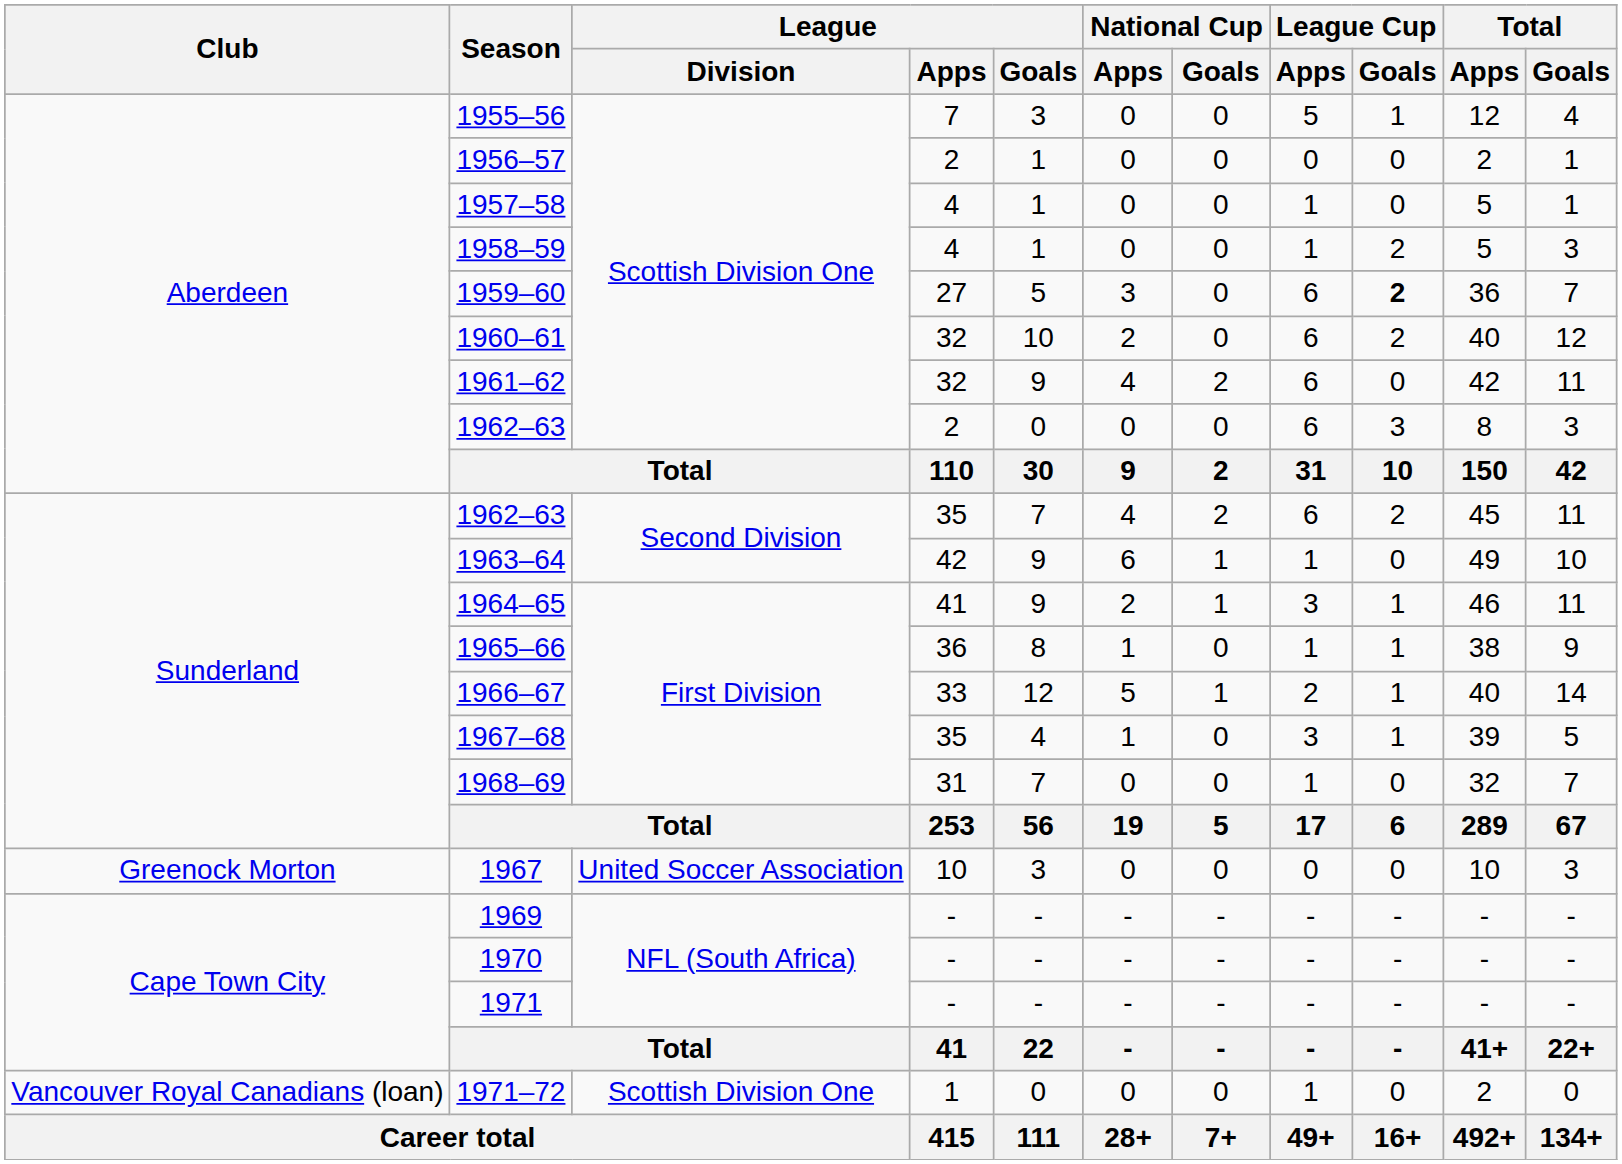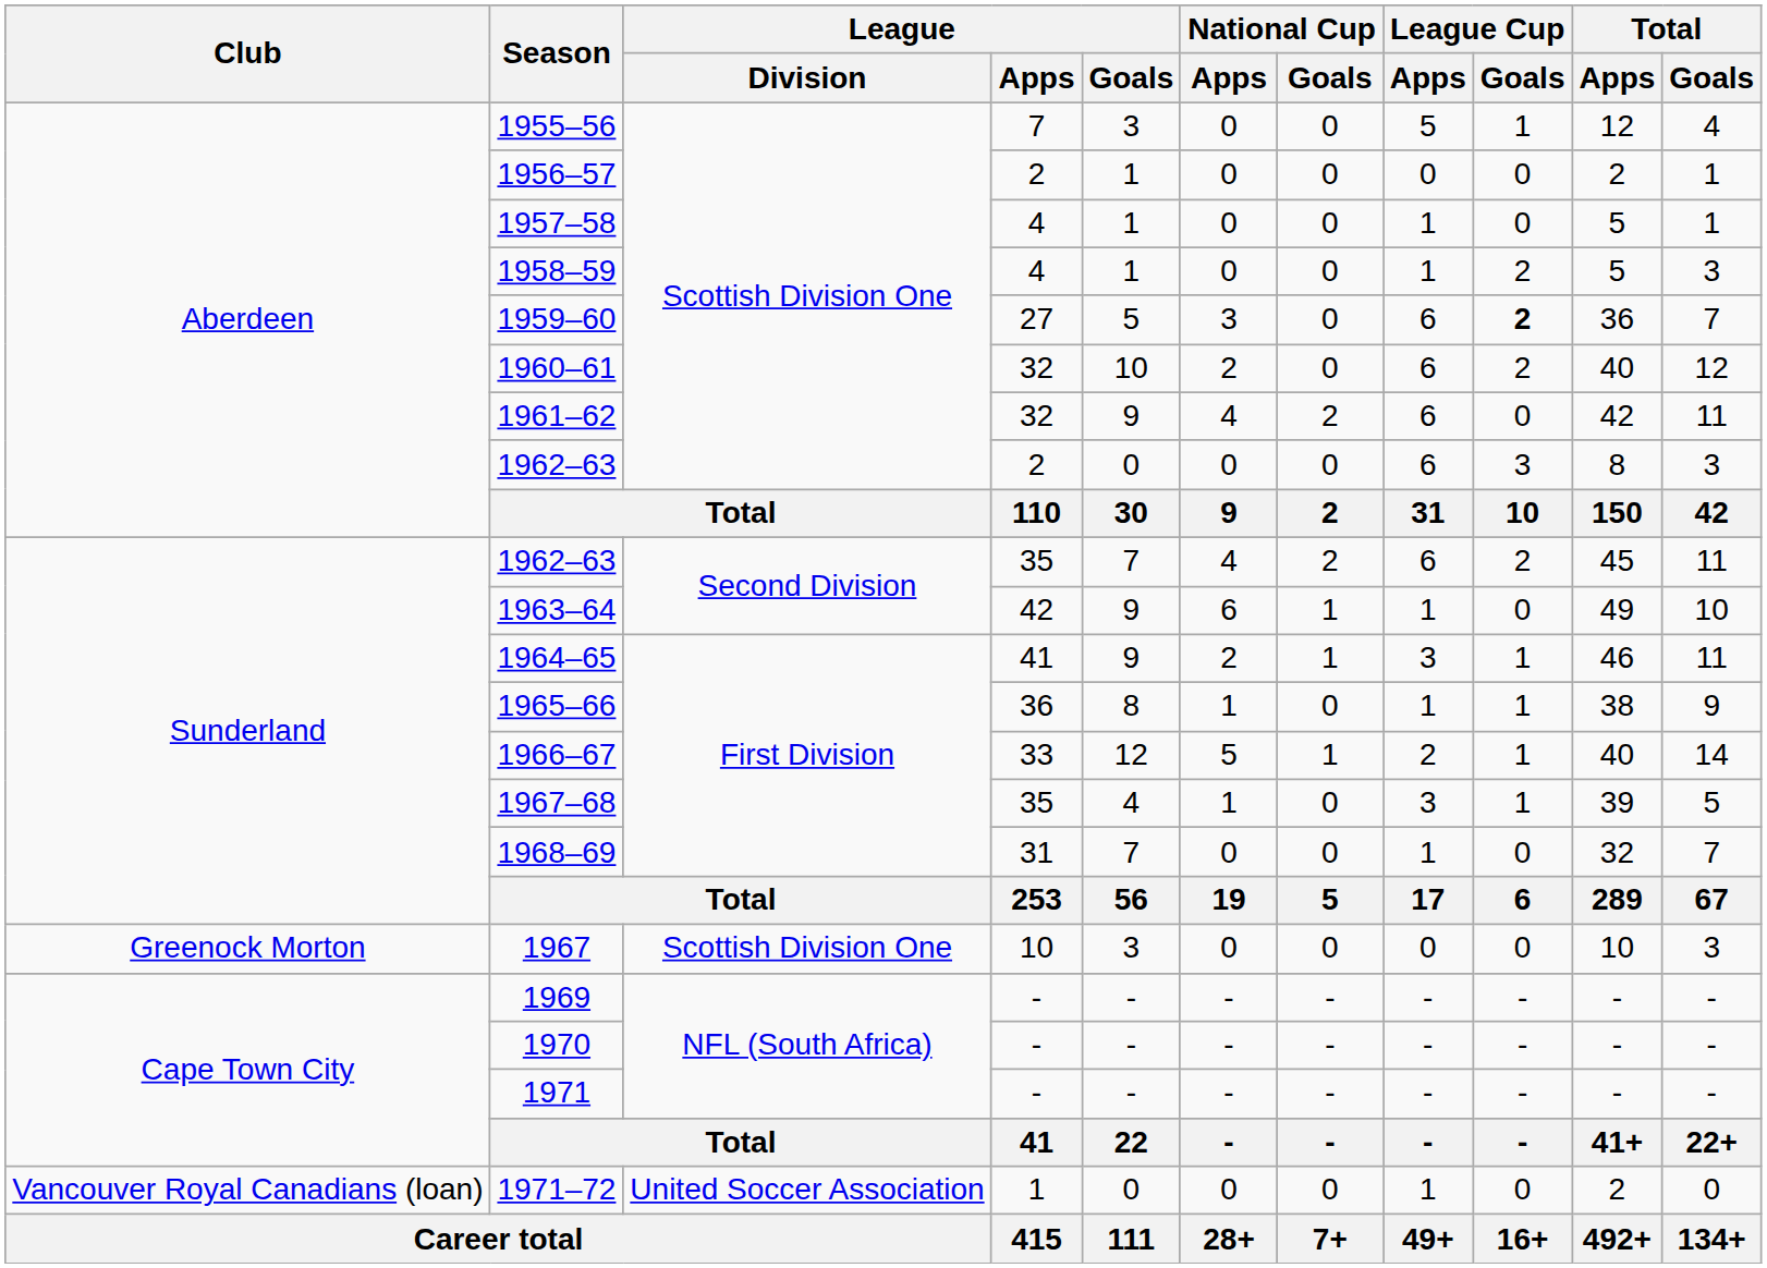 <table class="wikitable" style="text-align:center">
 <tr>
 <th rowspan="2">Club</th>
 <th rowspan="2">Season</th>
 <th colspan="3">League</th>
 <th colspan="2">National Cup</th>
 <th colspan="2">League Cup</th>
 <th colspan="2">Total</th>
 </tr>
 <tr>
 <th>Division</th>
 <th>Apps</th>
 <th>Goals</th>
 <th>Apps</th>
 <th>Goals</th>
 <th>Apps</th>
 <th>Goals</th>
 <th>Apps</th>
 <th>Goals</th>
 </tr>
 <tr>
 <td rowspan="9"><a href='#'>Aberdeen</a></td>
 <td><a href='#'>1955–56</a></td>
 <td rowspan="8"><a href='#'>Scottish Division One</a></td>
 <td>7</td>
 <td>3</td>
 <td>0</td>
 <td>0</td>
 <td>5</td>
 <td>1</td>
 <td>12</td>
 <td>4</td>
 </tr>
 <tr>
 <td><a href='#'>1956–57</a></td>
 <td>2</td>
 <td>1</td>
 <td>0</td>
 <td>0</td>
 <td>0</td>
 <td>0</td>
 <td>2</td>
 <td>1</td>
 </tr>
 <tr>
 <td><a href='#'>1957–58</a></td>
 <td>4</td>
 <td>1</td>
 <td>0</td>
 <td>0</td>
 <td>1</td>
 <td>0</td>
 <td>5</td>
 <td>1</td>
 </tr>
 <tr>
 <td><a href='#'>1958–59</a></td>
 <td>4</td>
 <td>1</td>
 <td>0</td>
 <td>0</td>
 <td>1</td>
 <td>2</td>
 <td>5</td>
 <td>3</td>
 </tr>
 <tr>
 <td><a href='#'>1959–60</a></td>
 <td>27</td>
 <td>5</td>
 <td>3</td>
 <td>0</td>
 <td>6</td>
 <td><strong>2</strong></td>
 <td>36</td>
 <td>7</td>
 </tr>
 <tr>
 <td><a href='#'>1960–61</a></td>
 <td>32</td>
 <td>10</td>
 <td>2</td>
 <td>0</td>
 <td>6</td>
 <td>2</td>
 <td>40</td>
 <td>12</td>
 </tr>
 <tr>
 <td><a href='#'>1961–62</a></td>
 <td>32</td>
 <td>9</td>
 <td>4</td>
 <td>2</td>
 <td>6</td>
 <td>0</td>
 <td>42</td>
 <td>11</td>
 </tr>
 <tr>
 <td><a href='#'>1962–63</a></td>
 <td>2</td>
 <td>0</td>
 <td>0</td>
 <td>0</td>
 <td>6</td>
 <td>3</td>
 <td>8</td>
 <td>3</td>
 </tr>
 <tr>
 <th colspan="2">Total</th>
 <th>110</th>
 <th>30</th>
 <th>9</th>
 <th>2</th>
 <th>31</th>
 <th>10</th>
 <th>150</th>
 <th>42</th>
 </tr>
 <tr>
 <td rowspan="8"><a href='#'>Sunderland</a></td>
 <td><a href='#'>1962–63</a></td>
 <td rowspan="2"><a href='#'>Second Division</a></td>
 <td>35</td>
 <td>7</td>
 <td>4</td>
 <td>2</td>
 <td>6</td>
 <td>2</td>
 <td>45</td>
 <td>11</td>
 </tr>
 <tr>
 <td><a href='#'>1963–64</a></td>
 <td>42</td>
 <td>9</td>
 <td>6</td>
 <td>1</td>
 <td>1</td>
 <td>0</td>
 <td>49</td>
 <td>10</td>
 </tr>
 <tr>
 <td><a href='#'>1964–65</a></td>
 <td rowspan="5"><a href='#'>First Division</a></td>
 <td>41</td>
 <td>9</td>
 <td>2</td>
 <td>1</td>
 <td>3</td>
 <td>1</td>
 <td>46</td>
 <td>11</td>
 </tr>
 <tr>
 <td><a href='#'>1965–66</a></td>
 <td>36</td>
 <td>8</td>
 <td>1</td>
 <td>0</td>
 <td>1</td>
 <td>1</td>
 <td>38</td>
 <td>9</td>
 </tr>
 <tr>
 <td><a href='#'>1966–67</a></td>
 <td>33</td>
 <td>12</td>
 <td>5</td>
 <td>1</td>
 <td>2</td>
 <td>1</td>
 <td>40</td>
 <td>14</td>
 </tr>
 <tr>
 <td><a href='#'>1967–68</a></td>
 <td>35</td>
 <td>4</td>
 <td>1</td>
 <td>0</td>
 <td>3</td>
 <td>1</td>
 <td>39</td>
 <td>5</td>
 </tr>
 <tr>
 <td><a href='#'>1968–69</a></td>
 <td>31</td>
 <td>7</td>
 <td>0</td>
 <td>0</td>
 <td>1</td>
 <td>0</td>
 <td>32</td>
 <td>7</td>
 </tr>
 <tr>
 <th colspan="2">Total</th>
 <th>253</th>
 <th>56</th>
 <th>19</th>
 <th>5</th>
 <th>17</th>
 <th>6</th>
 <th>289</th>
 <th>67</th>
 </tr>
 <tr>
 <td><a href='#'>Greenock Morton</a></td>
 <td><a href='#'>1967</a></td>
-<td><a href='#'>United Soccer Association</a></td>
+<td><a href='#'>Scottish Division One</a></td>
 <td>10</td>
 <td>3</td>
 <td>0</td>
 <td>0</td>
 <td>0</td>
 <td>0</td>
 <td>10</td>
 <td>3</td>
 </tr>
 <tr>
 <td rowspan="4"><a href='#'>Cape Town City</a></td>
 <td><a href='#'>1969</a></td>
 <td rowspan="3"><a href='#'>NFL (South Africa)</a></td>
 <td>-</td>
 <td>-</td>
 <td>-</td>
 <td>-</td>
 <td>-</td>
 <td>-</td>
 <td>-</td>
 <td>-</td>
 </tr>
 <tr>
 <td><a href='#'>1970</a></td>
 <td>-</td>
 <td>-</td>
 <td>-</td>
 <td>-</td>
 <td>-</td>
 <td>-</td>
 <td>-</td>
 <td>-</td>
 </tr>
 <tr>
 <td><a href='#'>1971</a></td>
 <td>-</td>
 <td>-</td>
 <td>-</td>
 <td>-</td>
 <td>-</td>
 <td>-</td>
 <td>-</td>
 <td>-</td>
 </tr>
 <tr>
 <th colspan="2">Total</th>
 <th>41</th>
 <th>22</th>
 <th>-</th>
 <th>-</th>
 <th>-</th>
 <th>-</th>
 <th>41+</th>
 <th>22+</th>
 </tr>
 <tr>
 <td><a href='#'>Vancouver Royal Canadians</a> (loan)</td>
 <td><a href='#'>1971–72</a></td>
-<td><a href='#'>Scottish Division One</a></td>
+<td><a href='#'>United Soccer Association</a></td>
 <td>1</td>
 <td>0</td>
 <td>0</td>
 <td>0</td>
 <td>1</td>
 <td>0</td>
 <td>2</td>
 <td>0</td>
 </tr>
 <tr>
 <th colspan="3">Career total</th>
 <th>415</th>
 <th>111</th>
 <th>28+</th>
 <th>7+</th>
 <th>49+</th>
 <th>16+</th>
 <th>492+</th>
 <th>134+</th>
 </tr>
 </table>
